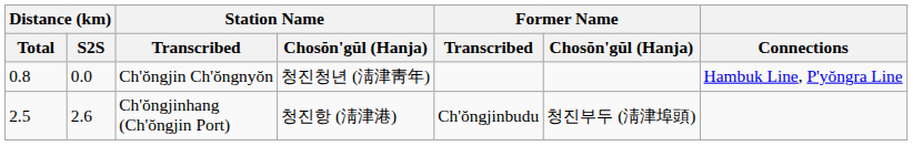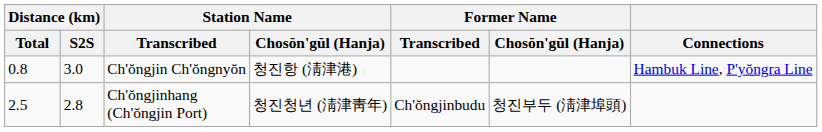 <table class="wikitable" style="font-size:90%;">
 <tr>
 <th colspan="2">Distance (km)</th>
 <th colspan="2">Station Name</th>
 <th colspan="2">Former Name</th>
 <th></th>
 </tr>
 <tr>
 <th>Total</th>
 <th>S2S</th>
 <th>Transcribed</th>
 <th>Chosŏn'gŭl (Hanja)</th>
 <th>Transcribed</th>
 <th>Chosŏn'gŭl (Hanja)</th>
 <th>Connections</th>
 </tr>
 <tr>
 <td>0.8</td>
-<td>0.0</td>
+<td>3.0</td>
 <td>Ch'ŏngjin Ch'ŏngnyŏn</td>
-<td>청진청년 (淸津靑年)</td>
+<td>청진항 (淸津港)</td>
 <td></td>
 <td></td>
 <td><a href='#'>Hambuk Line</a>, <a href='#'>P'yŏngra Line</a></td>
 </tr>
 <tr>
 <td>2.5</td>
-<td>2.6</td>
+<td>2.8</td>
 <td>Ch'ŏngjinhang<br>(Ch'ŏngjin Port)</td>
-<td>청진항 (淸津港)</td>
+<td>청진청년 (淸津靑年)</td>
 <td>Ch'ŏngjinbudu</td>
 <td>청진부두 (淸津埠頭)</td>
 <td></td>
 </tr>
 </table>
